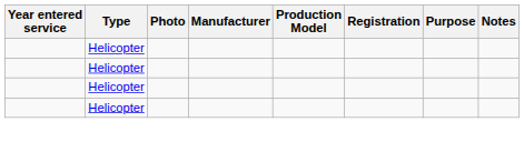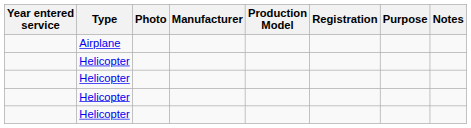 <table class="wikitable sortable mw-collapsible" border="1">
 <tr>
 <th scope="col">Year entered<br>service</th>
 <th scope="col">Type</th>
 <th scope="col" class="unsortable">Photo</th>
 <th scope="col">Manufacturer</th>
 <th scope="col">Production<br>Model</th>
 <th scope="col">Registration</th>
 <th scope="col">Purpose</th>
 <th scope="col" class="unsortable">Notes</th>
+</tr>
+<tr>
+<td></td>
+<td><a href='#'>Airplane</a></td>
+<td></td>
+<td></td>
+<td></td>
+<td></td>
+<td></td>
+<td></td>
 </tr>
 <tr>
 <td></td>
 <td><a href='#'>Helicopter</a></td>
 <td></td>
 <td></td>
 <td></td>
 <td></td>
 <td></td>
 <td></td>
 </tr>
 <tr>
 <td></td>
 <td><a href='#'>Helicopter</a></td>
 <td></td>
 <td></td>
 <td></td>
 <td></td>
 <td></td>
 <td></td>
 </tr>
 <tr>
 <td></td>
 <td><a href='#'>Helicopter</a></td>
 <td></td>
 <td></td>
 <td></td>
 <td></td>
 <td></td>
 <td></td>
 </tr>
 <tr>
 <td></td>
 <td><a href='#'>Helicopter</a></td>
 <td></td>
 <td></td>
 <td></td>
 <td></td>
 <td></td>
 <td></td>
 </tr>
 </table>
